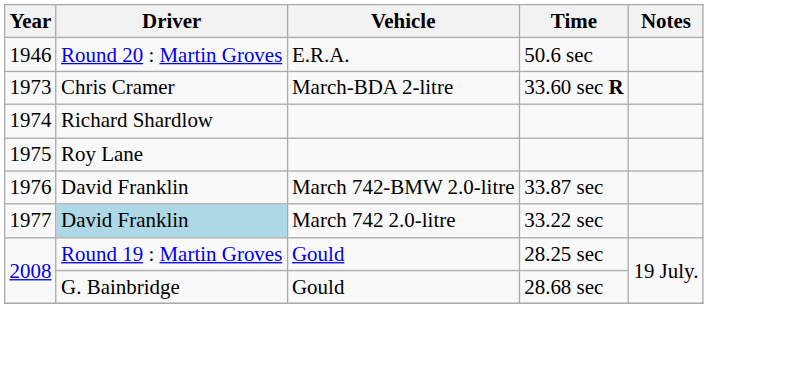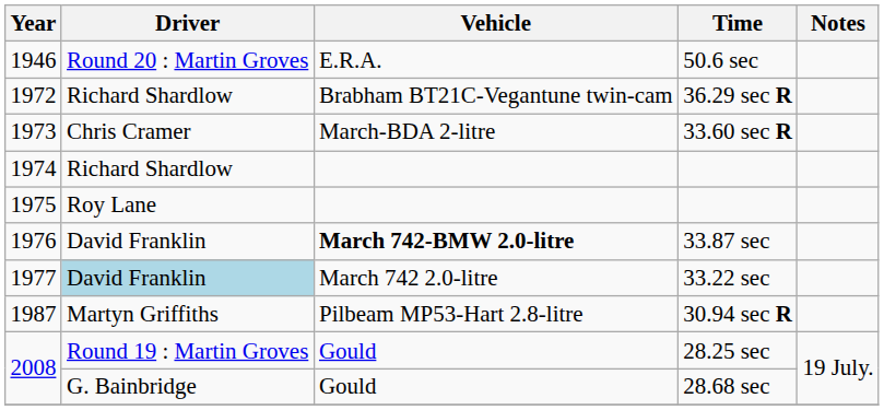 <table class="wikitable">
 <tr>
 <th width="*">Year</th>
 <th width="*">Driver</th>
 <th width="*">Vehicle</th>
 <th width="*">Time</th>
 <th width="*">Notes</th>
 </tr>
 <tr>
 <td>1946</td>
 <td><a href='#'>Round 20</a> : <a href='#'>Martin Groves</a></td>
 <td>E.R.A.</td>
 <td>50.6 sec</td>
+<td></td>
+</tr>
+<tr>
+<td>1972</td>
+<td>Richard Shardlow</td>
+<td>Brabham BT21C-Vegantune twin-cam</td>
+<td>36.29 sec <strong>R</strong></td>
 <td></td>
 </tr>
 <tr>
 <td>1973</td>
 <td>Chris Cramer</td>
 <td>March-BDA 2-litre</td>
 <td>33.60 sec <strong>R</strong></td>
 <td></td>
 </tr>
 <tr>
 <td>1974</td>
 <td>Richard Shardlow</td>
 <td></td>
 <td></td>
 <td></td>
 </tr>
 <tr>
 <td>1975</td>
 <td>Roy Lane</td>
 <td></td>
 <td></td>
 <td></td>
 </tr>
 <tr>
 <td>1976</td>
 <td>David Franklin</td>
-<td>March 742-BMW 2.0-litre</td>
+<td><strong>March 742-BMW 2.0-litre</strong></td>
 <td>33.87 sec</td>
 <td></td>
 </tr>
 <tr>
 <td>1977</td>
 <td style="background: lightblue;">David Franklin</td>
 <td>March 742 2.0-litre</td>
 <td>33.22 sec</td>
+<td></td>
+</tr>
+<tr>
+<td>1987</td>
+<td>Martyn Griffiths</td>
+<td>Pilbeam MP53-Hart 2.8-litre</td>
+<td>30.94 sec <strong>R</strong></td>
 <td></td>
 </tr>
 <tr>
 <td rowspan=2><a href='#'>2008</a></td>
 <td><a href='#'>Round 19</a> : <a href='#'>Martin Groves</a></td>
 <td><a href='#'>Gould</a></td>
 <td>28.25 sec</td>
 <td rowspan=2>19 July.</td>
 </tr>
 <tr>
 <td>G. Bainbridge</td>
 <td>Gould</td>
 <td>28.68 sec</td>
 </tr>
 <tr>
 </tr>
 </table>
